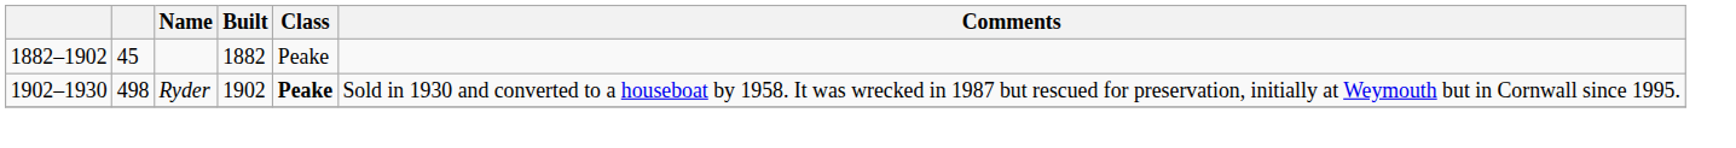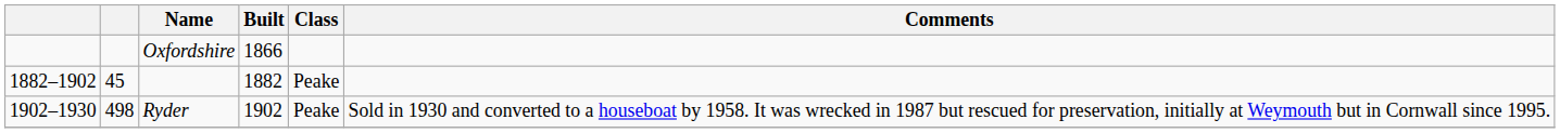 <table class="wikitable sortable">
 <tr>
 <th></th>
 <th></th>
 <th>Name</th>
 <th>Built</th>
 <th class=unsortable>Class</th>
 <th class=unsortable>Comments</th>
+</tr>
+<tr>
+<td></td>
+<td></td>
+<td><em>Oxfordshire</em></td>
+<td>1866</td>
+<td></td>
+<td></td>
 </tr>
 <tr>
 <td>1882–1902</td>
 <td>45</td>
 <td></td>
 <td>1882</td>
 <td>Peake</td>
 <td></td>
 </tr>
 <tr>
 <td>1902–1930</td>
 <td>498</td>
 <td><em>Ryder</em></td>
 <td>1902</td>
-<td><strong>Peake</strong></td>
+<td>Peake</td>
 <td>Sold in 1930 and converted to a <a href='#'>houseboat</a> by 1958. It was wrecked in 1987 but rescued for preservation, initially at <a href='#'>Weymouth</a> but in Cornwall since 1995.</td>
 </tr>
 <tr>
 </tr>
 </table>
